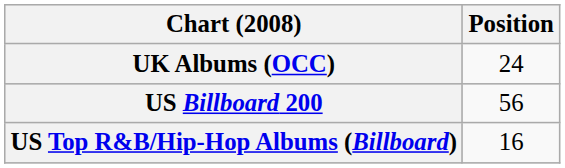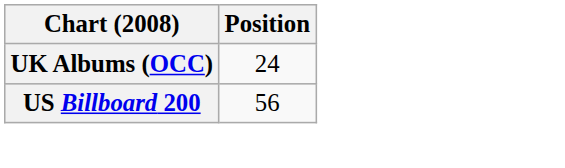 <table class="wikitable plainrowheaders sortable" style="text-align:center;">
 <tr>
 <th align="left">Chart (2008)</th>
 <th align="left">Position</th>
 </tr>
 <tr>
 <th scope="row">UK Albums (<a href='#'>OCC</a>)</th>
 <td style="text-align:center;">24</td>
 </tr>
 <tr>
 <th scope="row">US <a href='#'><em>Billboard</em> 200</a></th>
 <td style="text-align:center;">56</td>
 </tr>
-<tr>
-<th scope="row">US <a href='#'>Top R&B/Hip-Hop Albums</a> (<a href='#'><em>Billboard</em></a>)</th>
-<td style="text-align:center;">16</td>
-</tr>
 </table>
